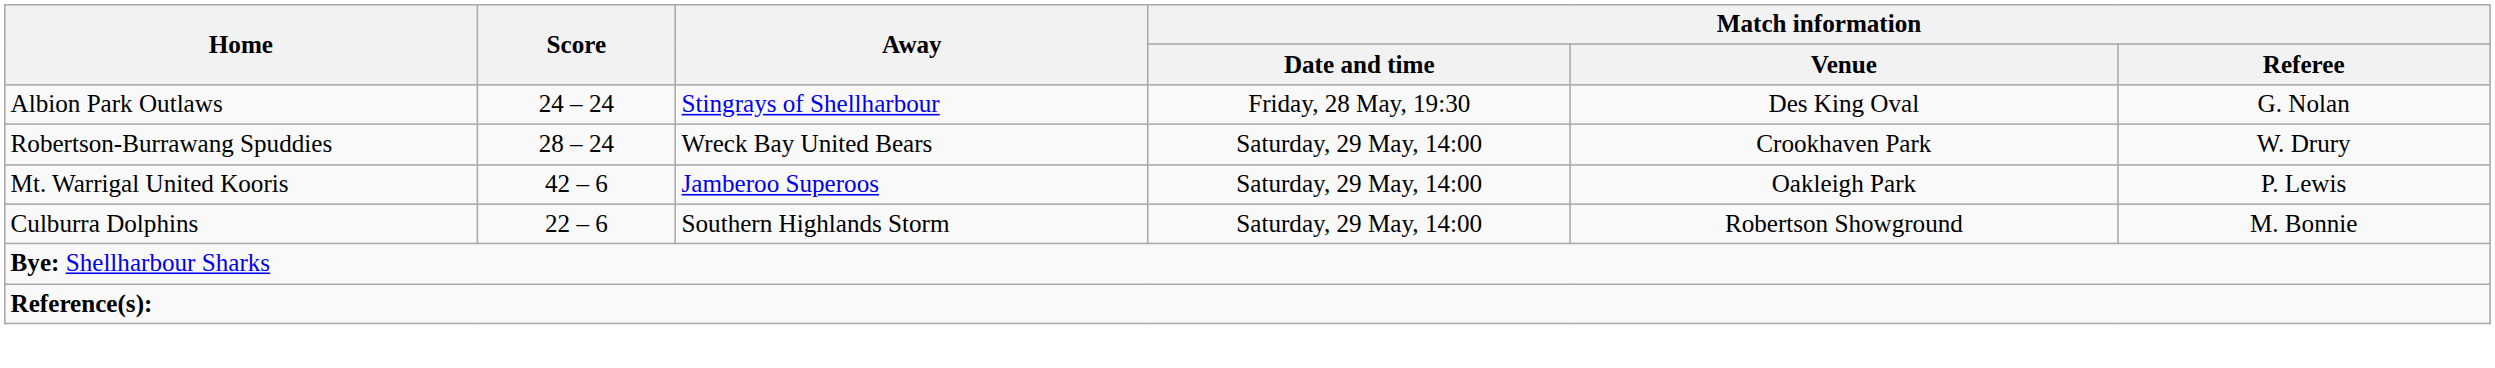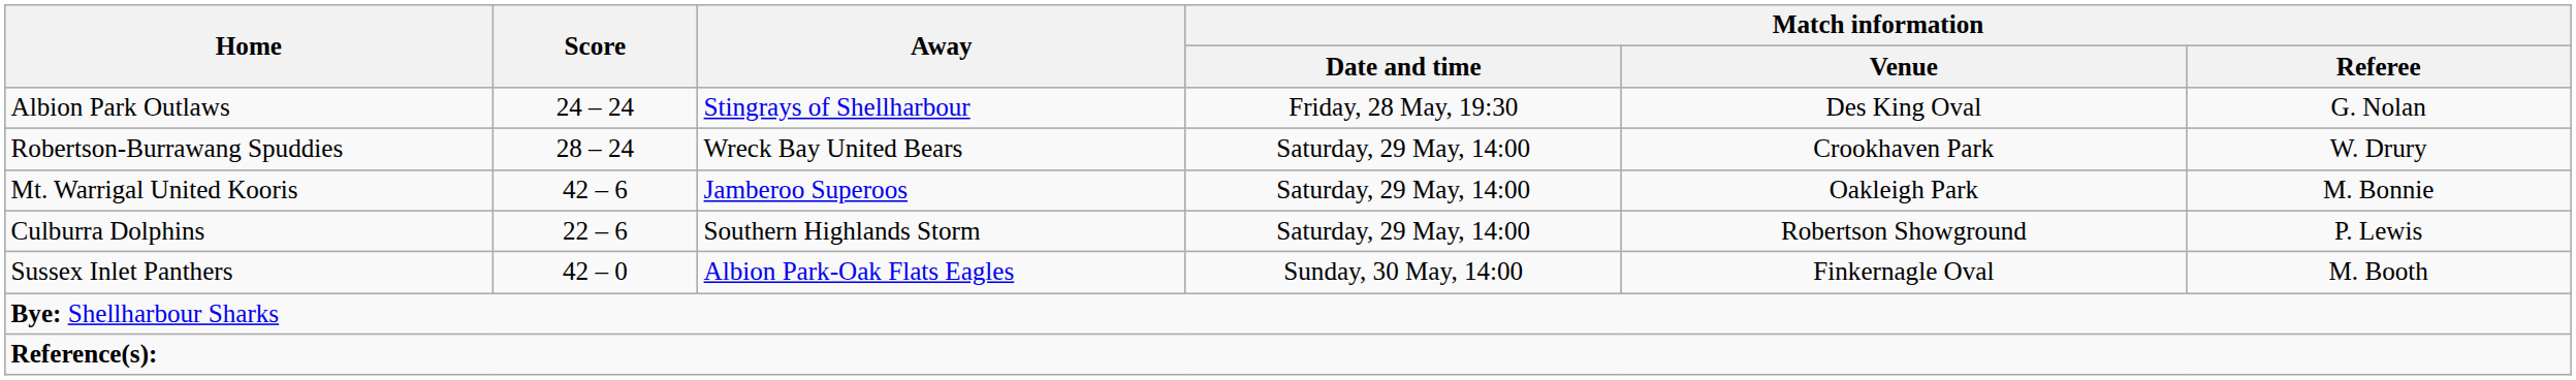 <table class="wikitable" width="100% text-align:center;">
 <tr>
 <th rowspan="2" width="19%">Home</th>
 <th rowspan="2" width="8%">Score</th>
 <th rowspan="2" width="19%">Away</th>
 <th colspan="3">Match information</th>
 </tr>
 <tr bgcolor="#CCCCCC">
 <th width="17%">Date and time</th>
 <th width="22%">Venue</th>
 <th>Referee</th>
 </tr>
 <tr>
 <td> Albion Park Outlaws</td>
 <td style="text-align:center;">24 – 24</td>
 <td> <a href='#'>Stingrays of Shellharbour</a></td>
 <td style="text-align:center;">Friday, 28 May, 19:30</td>
 <td style="text-align:center;">Des King Oval</td>
 <td style="text-align:center;">G. Nolan</td>
 </tr>
 <tr>
 <td> Robertson-Burrawang Spuddies</td>
 <td style="text-align:center;">28 – 24</td>
 <td> Wreck Bay United Bears</td>
 <td style="text-align:center;">Saturday, 29 May, 14:00</td>
 <td style="text-align:center;">Crookhaven Park</td>
 <td style="text-align:center;">W. Drury</td>
 </tr>
 <tr>
 <td> Mt. Warrigal United Kooris</td>
 <td style="text-align:center;">42 – 6</td>
 <td> <a href='#'>Jamberoo Superoos</a></td>
 <td style="text-align:center;">Saturday, 29 May, 14:00</td>
 <td style="text-align:center;">Oakleigh Park</td>
-<td style="text-align:center;">P. Lewis</td>
+<td style="text-align:center;">M. Bonnie</td>
 </tr>
 <tr>
 <td> Culburra Dolphins</td>
 <td style="text-align:center;">22 – 6</td>
 <td> Southern Highlands Storm</td>
 <td style="text-align:center;">Saturday, 29 May, 14:00</td>
 <td style="text-align:center;">Robertson Showground</td>
-<td style="text-align:center;">M. Bonnie</td>
+<td style="text-align:center;">P. Lewis</td>
+</tr>
+<tr>
+<td> Sussex Inlet Panthers</td>
+<td style="text-align:center;">42 – 0</td>
+<td> <a href='#'>Albion Park-Oak Flats Eagles</a></td>
+<td style="text-align:center;">Sunday, 30 May, 14:00</td>
+<td style="text-align:center;">Finkernagle Oval</td>
+<td style="text-align:center;">M. Booth</td>
 </tr>
 <tr>
 <td colspan="6" align="centre"><strong>Bye:</strong>  <a href='#'>Shellharbour Sharks</a></td>
 </tr>
 <tr>
 <td colspan="6"><strong>Reference(s):</strong> </td>
 </tr>
 </table>
